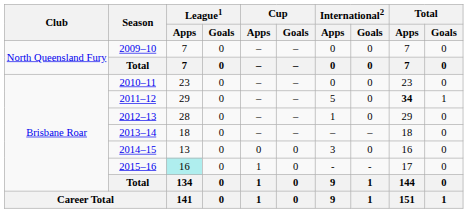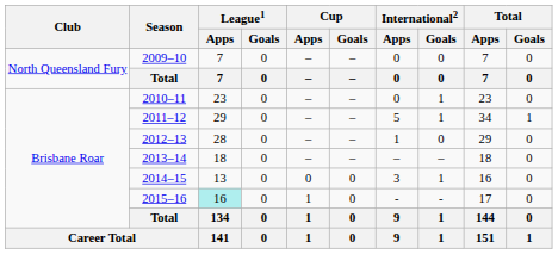 <table class="wikitable" style="text-align: center;">
 <tr>
 <th rowspan="2">Club</th>
 <th rowspan="2" width="80">Season</th>
 <th colspan="2" width="105">League<sup>1</sup></th>
 <th colspan="2" width="105">Cup</th>
 <th colspan="2" width="105">International<sup>2</sup></th>
 <th colspan="2" width="105">Total</th>
 </tr>
 <tr>
 <th>Apps</th>
 <th>Goals</th>
 <th>Apps</th>
 <th>Goals</th>
 <th>Apps</th>
 <th>Goals</th>
 <th>Apps</th>
 <th>Goals</th>
 </tr>
 <tr>
 <td rowspan="2" valign="center"><a href='#'>North Queensland Fury</a></td>
 <td><a href='#'>2009–10</a></td>
 <td>7</td>
 <td>0</td>
 <td>–</td>
 <td>–</td>
 <td>0</td>
 <td>0</td>
 <td>7</td>
 <td>0</td>
 </tr>
 <tr>
 <th>Total</th>
 <th>7</th>
 <th>0</th>
 <th>–</th>
 <th>–</th>
 <th>0</th>
 <th>0</th>
 <th>7</th>
 <th>0</th>
 </tr>
 <tr>
 <td rowspan="7" valign="center"><a href='#'>Brisbane Roar</a></td>
 <td><a href='#'>2010–11</a></td>
 <td>23</td>
 <td>0</td>
 <td>–</td>
 <td>–</td>
 <td>0</td>
-<td>0</td>
+<td>1</td>
 <td>23</td>
 <td>0</td>
 </tr>
 <tr>
 <td><a href='#'>2011–12</a></td>
 <td>29</td>
 <td>0</td>
 <td>–</td>
 <td>–</td>
 <td>5</td>
-<td>0</td>
-<td><strong>34</strong></td>
+<td>1</td>
+<td>34</td>
 <td>1</td>
 </tr>
 <tr>
 <td><a href='#'>2012–13</a></td>
 <td>28</td>
 <td>0</td>
 <td>–</td>
 <td>–</td>
 <td>1</td>
 <td>0</td>
 <td>29</td>
 <td>0</td>
 </tr>
 <tr>
 <td><a href='#'>2013–14</a></td>
 <td>18</td>
 <td>0</td>
 <td>–</td>
 <td>–</td>
 <td>–</td>
 <td>–</td>
 <td>18</td>
 <td>0</td>
 </tr>
 <tr>
 <td><a href='#'>2014–15</a></td>
 <td>13</td>
 <td>0</td>
 <td>0</td>
 <td>0</td>
 <td>3</td>
-<td>0</td>
+<td>1</td>
 <td>16</td>
 <td>0</td>
 </tr>
 <tr>
 <td><a href='#'>2015–16</a></td>
 <td style="background: paleturquoise;">16</td>
 <td>0</td>
 <td>1</td>
 <td>0</td>
 <td>-</td>
 <td>-</td>
 <td>17</td>
 <td>0</td>
 </tr>
 <tr>
 <th>Total</th>
 <th>134</th>
 <th>0</th>
 <th>1</th>
 <th>0</th>
 <th>9</th>
 <th>1</th>
 <th>144</th>
 <th>0</th>
 </tr>
 <tr>
 <th colspan="2">Career Total</th>
 <th>141</th>
 <th>0</th>
 <th>1</th>
 <th>0</th>
 <th>9</th>
 <th>1</th>
 <th>151</th>
 <th>1</th>
 </tr>
 </table>
